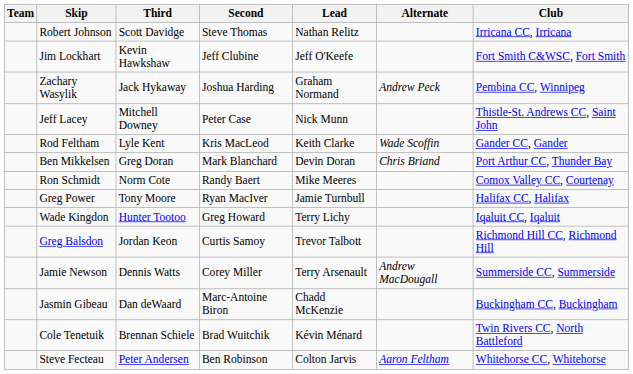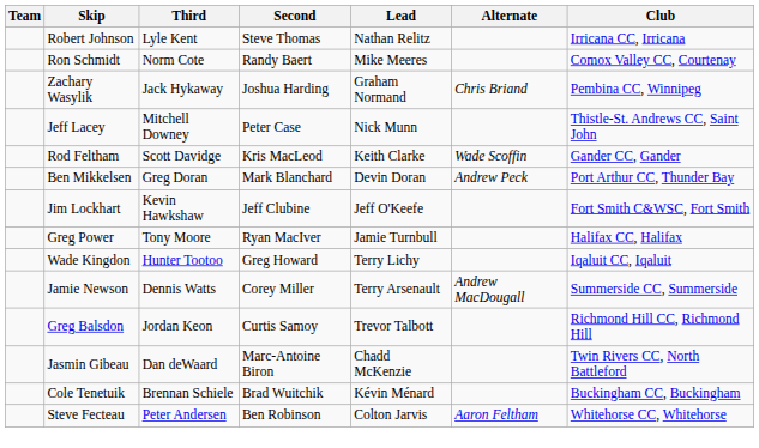 <table class="wikitable">
 <tr>
 <th scope="col">Team</th>
 <th scope="col">Skip</th>
 <th scope="col">Third</th>
 <th scope="col">Second</th>
 <th scope="col">Lead</th>
 <th scope="col">Alternate</th>
 <th scope="col">Club</th>
 </tr>
 <tr>
 <td></td>
 <td>Robert Johnson</td>
-<td>Scott Davidge</td>
+<td>Lyle Kent</td>
 <td>Steve Thomas</td>
 <td>Nathan Relitz</td>
 <td></td>
 <td><a href='#'>Irricana CC</a>, <a href='#'>Irricana</a></td>
 </tr>
 <tr>
 <td></td>
-<td>Jim Lockhart</td>
-<td>Kevin Hawkshaw</td>
-<td>Jeff Clubine</td>
-<td>Jeff O'Keefe</td>
+<td>Ron Schmidt</td>
+<td>Norm Cote</td>
+<td>Randy Baert</td>
+<td>Mike Meeres</td>
 <td></td>
-<td><a href='#'>Fort Smith C&WSC</a>, <a href='#'>Fort Smith</a></td>
+<td><a href='#'>Comox Valley CC</a>, <a href='#'>Courtenay</a></td>
 </tr>
 <tr>
 <td></td>
 <td>Zachary Wasylik</td>
 <td>Jack Hykaway</td>
 <td>Joshua Harding</td>
 <td>Graham Normand</td>
-<td><em>Andrew Peck</em></td>
+<td><em>Chris Briand</em></td>
 <td><a href='#'>Pembina CC</a>, <a href='#'>Winnipeg</a></td>
 </tr>
 <tr>
 <td></td>
 <td>Jeff Lacey</td>
 <td>Mitchell Downey</td>
 <td>Peter Case</td>
 <td>Nick Munn</td>
 <td></td>
 <td><a href='#'>Thistle-St. Andrews CC</a>, <a href='#'>Saint John</a></td>
 </tr>
 <tr>
 <td></td>
 <td>Rod Feltham</td>
-<td>Lyle Kent</td>
+<td>Scott Davidge</td>
 <td>Kris MacLeod</td>
 <td>Keith Clarke</td>
 <td><em>Wade Scoffin</em></td>
 <td><a href='#'>Gander CC</a>, <a href='#'>Gander</a></td>
 </tr>
 <tr>
 <td></td>
 <td>Ben Mikkelsen</td>
 <td>Greg Doran</td>
 <td>Mark Blanchard</td>
 <td>Devin Doran</td>
-<td><em>Chris Briand</em></td>
+<td><em>Andrew Peck</em></td>
 <td><a href='#'>Port Arthur CC</a>, <a href='#'>Thunder Bay</a></td>
 </tr>
 <tr>
 <td></td>
-<td>Ron Schmidt</td>
-<td>Norm Cote</td>
-<td>Randy Baert</td>
-<td>Mike Meeres</td>
+<td>Jim Lockhart</td>
+<td>Kevin Hawkshaw</td>
+<td>Jeff Clubine</td>
+<td>Jeff O'Keefe</td>
 <td></td>
-<td><a href='#'>Comox Valley CC</a>, <a href='#'>Courtenay</a></td>
+<td><a href='#'>Fort Smith C&WSC</a>, <a href='#'>Fort Smith</a></td>
 </tr>
 <tr>
 <td></td>
 <td>Greg Power</td>
 <td>Tony Moore</td>
 <td>Ryan MacIver</td>
 <td>Jamie Turnbull</td>
 <td></td>
 <td><a href='#'>Halifax CC</a>, <a href='#'>Halifax</a></td>
 </tr>
 <tr>
 <td></td>
 <td>Wade Kingdon</td>
 <td><a href='#'>Hunter Tootoo</a></td>
 <td>Greg Howard</td>
 <td>Terry Lichy</td>
 <td></td>
 <td><a href='#'>Iqaluit CC</a>, <a href='#'>Iqaluit</a></td>
 </tr>
 <tr>
 <td></td>
+<td>Jamie Newson</td>
+<td>Dennis Watts</td>
+<td>Corey Miller</td>
+<td>Terry Arsenault</td>
+<td><em>Andrew MacDougall</em></td>
+<td><a href='#'>Summerside CC</a>, <a href='#'>Summerside</a></td>
+</tr>
+<tr>
+<td></td>
 <td><a href='#'>Greg Balsdon</a></td>
 <td>Jordan Keon</td>
 <td>Curtis Samoy</td>
 <td>Trevor Talbott</td>
 <td></td>
 <td><a href='#'>Richmond Hill CC</a>, <a href='#'>Richmond Hill</a></td>
 </tr>
 <tr>
 <td></td>
-<td>Jamie Newson</td>
-<td>Dennis Watts</td>
-<td>Corey Miller</td>
-<td>Terry Arsenault</td>
-<td><em>Andrew MacDougall</em></td>
-<td><a href='#'>Summerside CC</a>, <a href='#'>Summerside</a></td>
-</tr>
-<tr>
-<td></td>
 <td>Jasmin Gibeau</td>
 <td>Dan deWaard</td>
 <td>Marc-Antoine Biron</td>
 <td>Chadd McKenzie</td>
 <td></td>
-<td><a href='#'>Buckingham CC</a>, <a href='#'>Buckingham</a></td>
+<td><a href='#'>Twin Rivers CC</a>, <a href='#'>North Battleford</a></td>
 </tr>
 <tr>
 <td></td>
 <td>Cole Tenetuik</td>
 <td>Brennan Schiele</td>
 <td>Brad Wuitchik</td>
 <td>Kévin Ménard</td>
 <td></td>
-<td><a href='#'>Twin Rivers CC</a>, <a href='#'>North Battleford</a></td>
+<td><a href='#'>Buckingham CC</a>, <a href='#'>Buckingham</a></td>
 </tr>
 <tr>
 <td></td>
 <td>Steve Fecteau</td>
 <td><a href='#'>Peter Andersen</a></td>
 <td>Ben Robinson</td>
 <td>Colton Jarvis</td>
 <td><em><a href='#'>Aaron Feltham</a></em></td>
 <td><a href='#'>Whitehorse CC</a>, <a href='#'>Whitehorse</a></td>
 </tr>
 </table>
